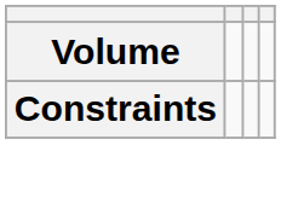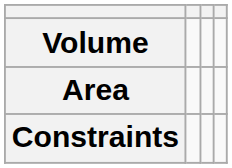 <table class="wikitable">
 <tr>
 <th></th>
 <th></th>
 <th></th>
 <th></th>
 </tr>
 <tr>
 <th>Volume</th>
 <td> </td>
 <td></td>
 <td></td>
 </tr>
 <tr>
+<th>Area</th>
+<td></td>
+<td></td>
+<td></td>
+</tr>
+<tr>
 <th>Constraints</th>
 <td></td>
 <td></td>
 <td></td>
 </tr>
 </table>
